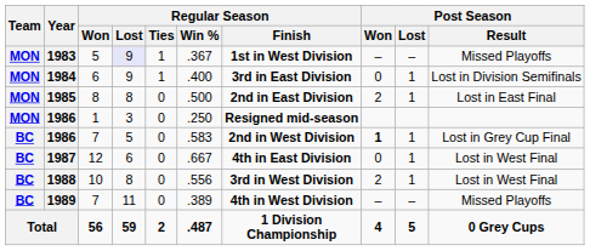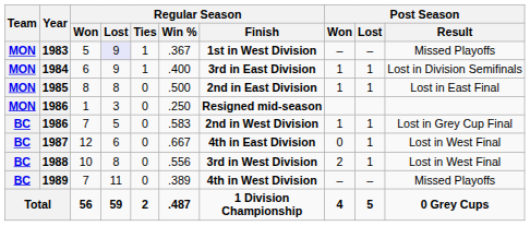 <table class="wikitable" style="font-size: 95%; text-align:center;">
 <tr>
 <th rowspan="2">Team</th>
 <th rowspan="2">Year</th>
 <th colspan="5">Regular Season</th>
 <th colspan="4">Post Season</th>
 </tr>
 <tr>
 <th>Won</th>
 <th>Lost</th>
 <th>Ties</th>
 <th>Win %</th>
 <th>Finish</th>
 <th>Won</th>
 <th>Lost</th>
 <th>Result</th>
 </tr>
 <tr>
 <th><a href='#'>MON</a></th>
 <th>1983</th>
 <td>5</td>
 <td style="background: lavender;">9</td>
 <td>1</td>
 <td>.367</td>
 <td><strong>1st in West Division</strong></td>
 <td>–</td>
 <td>–</td>
 <td>Missed Playoffs</td>
 </tr>
 <tr>
 <th><a href='#'>MON</a></th>
 <th>1984</th>
 <td>6</td>
 <td>9</td>
 <td>1</td>
 <td>.400</td>
 <td><strong>3rd in East Division</strong></td>
-<td>0</td>
+<td>1</td>
 <td>1</td>
 <td>Lost in Division Semifinals</td>
 </tr>
 <tr>
 <th><a href='#'>MON</a></th>
 <th>1985</th>
 <td>8</td>
 <td>8</td>
 <td>0</td>
 <td>.500</td>
 <td><strong>2nd in East Division</strong></td>
-<td>2</td>
+<td>1</td>
 <td>1</td>
 <td>Lost in East Final</td>
 </tr>
 <tr>
 <th><a href='#'>MON</a></th>
 <th>1986</th>
 <td>1</td>
 <td>3</td>
 <td>0</td>
 <td>.250</td>
 <td><strong>Resigned mid-season</strong></td>
 <td></td>
 <td></td>
 <td></td>
 </tr>
 <tr>
 <th><a href='#'>BC</a></th>
 <th>1986</th>
 <td>7</td>
 <td>5</td>
 <td>0</td>
 <td>.583</td>
 <td><strong>2nd in West Division</strong></td>
-<td><strong>1</strong></td>
+<td>1</td>
 <td>1</td>
 <td>Lost in Grey Cup Final</td>
 </tr>
 <tr>
 <th><a href='#'>BC</a></th>
 <th>1987</th>
 <td>12</td>
 <td>6</td>
 <td>0</td>
 <td>.667</td>
 <td><strong>4th in East Division</strong></td>
 <td>0</td>
 <td>1</td>
 <td>Lost in West Final</td>
 </tr>
 <tr>
 <th><a href='#'>BC</a></th>
 <th>1988</th>
 <td>10</td>
 <td>8</td>
 <td>0</td>
 <td>.556</td>
 <td><strong>3rd in West Division</strong></td>
 <td>2</td>
 <td>1</td>
 <td>Lost in West Final</td>
 </tr>
 <tr>
 <th><a href='#'>BC</a></th>
 <th>1989</th>
 <td>7</td>
 <td>11</td>
 <td>0</td>
 <td>.389</td>
 <td><strong>4th in West Division</strong></td>
 <td>–</td>
 <td>–</td>
 <td>Missed Playoffs</td>
 </tr>
 <tr>
 <th colspan="2"><strong>Total</strong></th>
 <td><strong>56</strong></td>
 <td><strong>59</strong></td>
 <td><strong>2</strong></td>
 <td><strong>.487</strong></td>
 <td><strong>1 Division<br>Championship</strong></td>
 <td><strong>4</strong></td>
 <td><strong>5</strong></td>
 <td><strong>0 Grey Cups</strong></td>
 </tr>
 </table>
